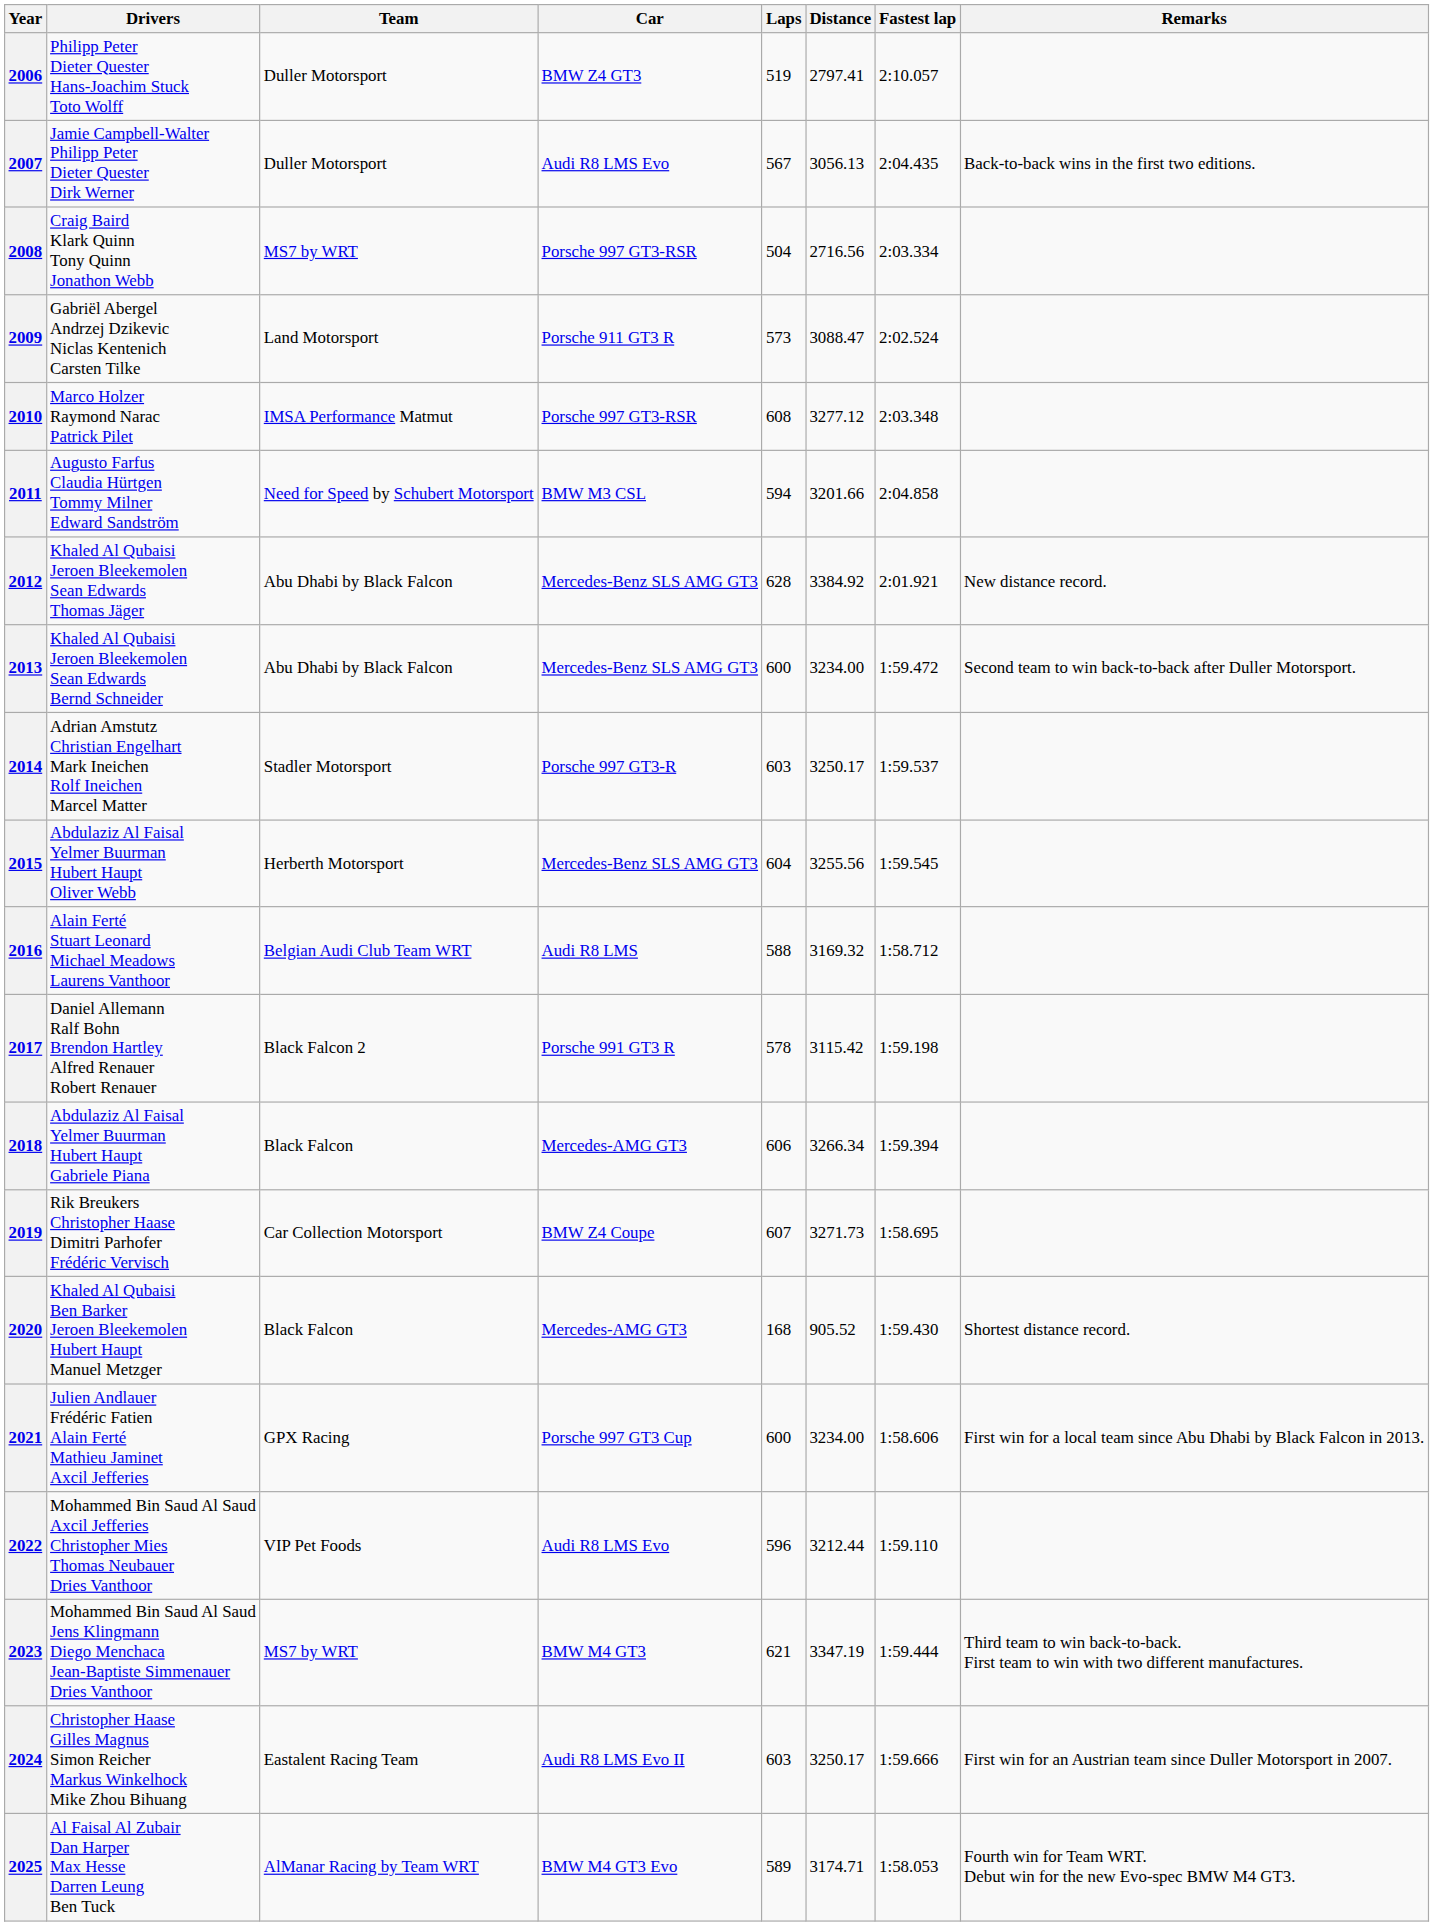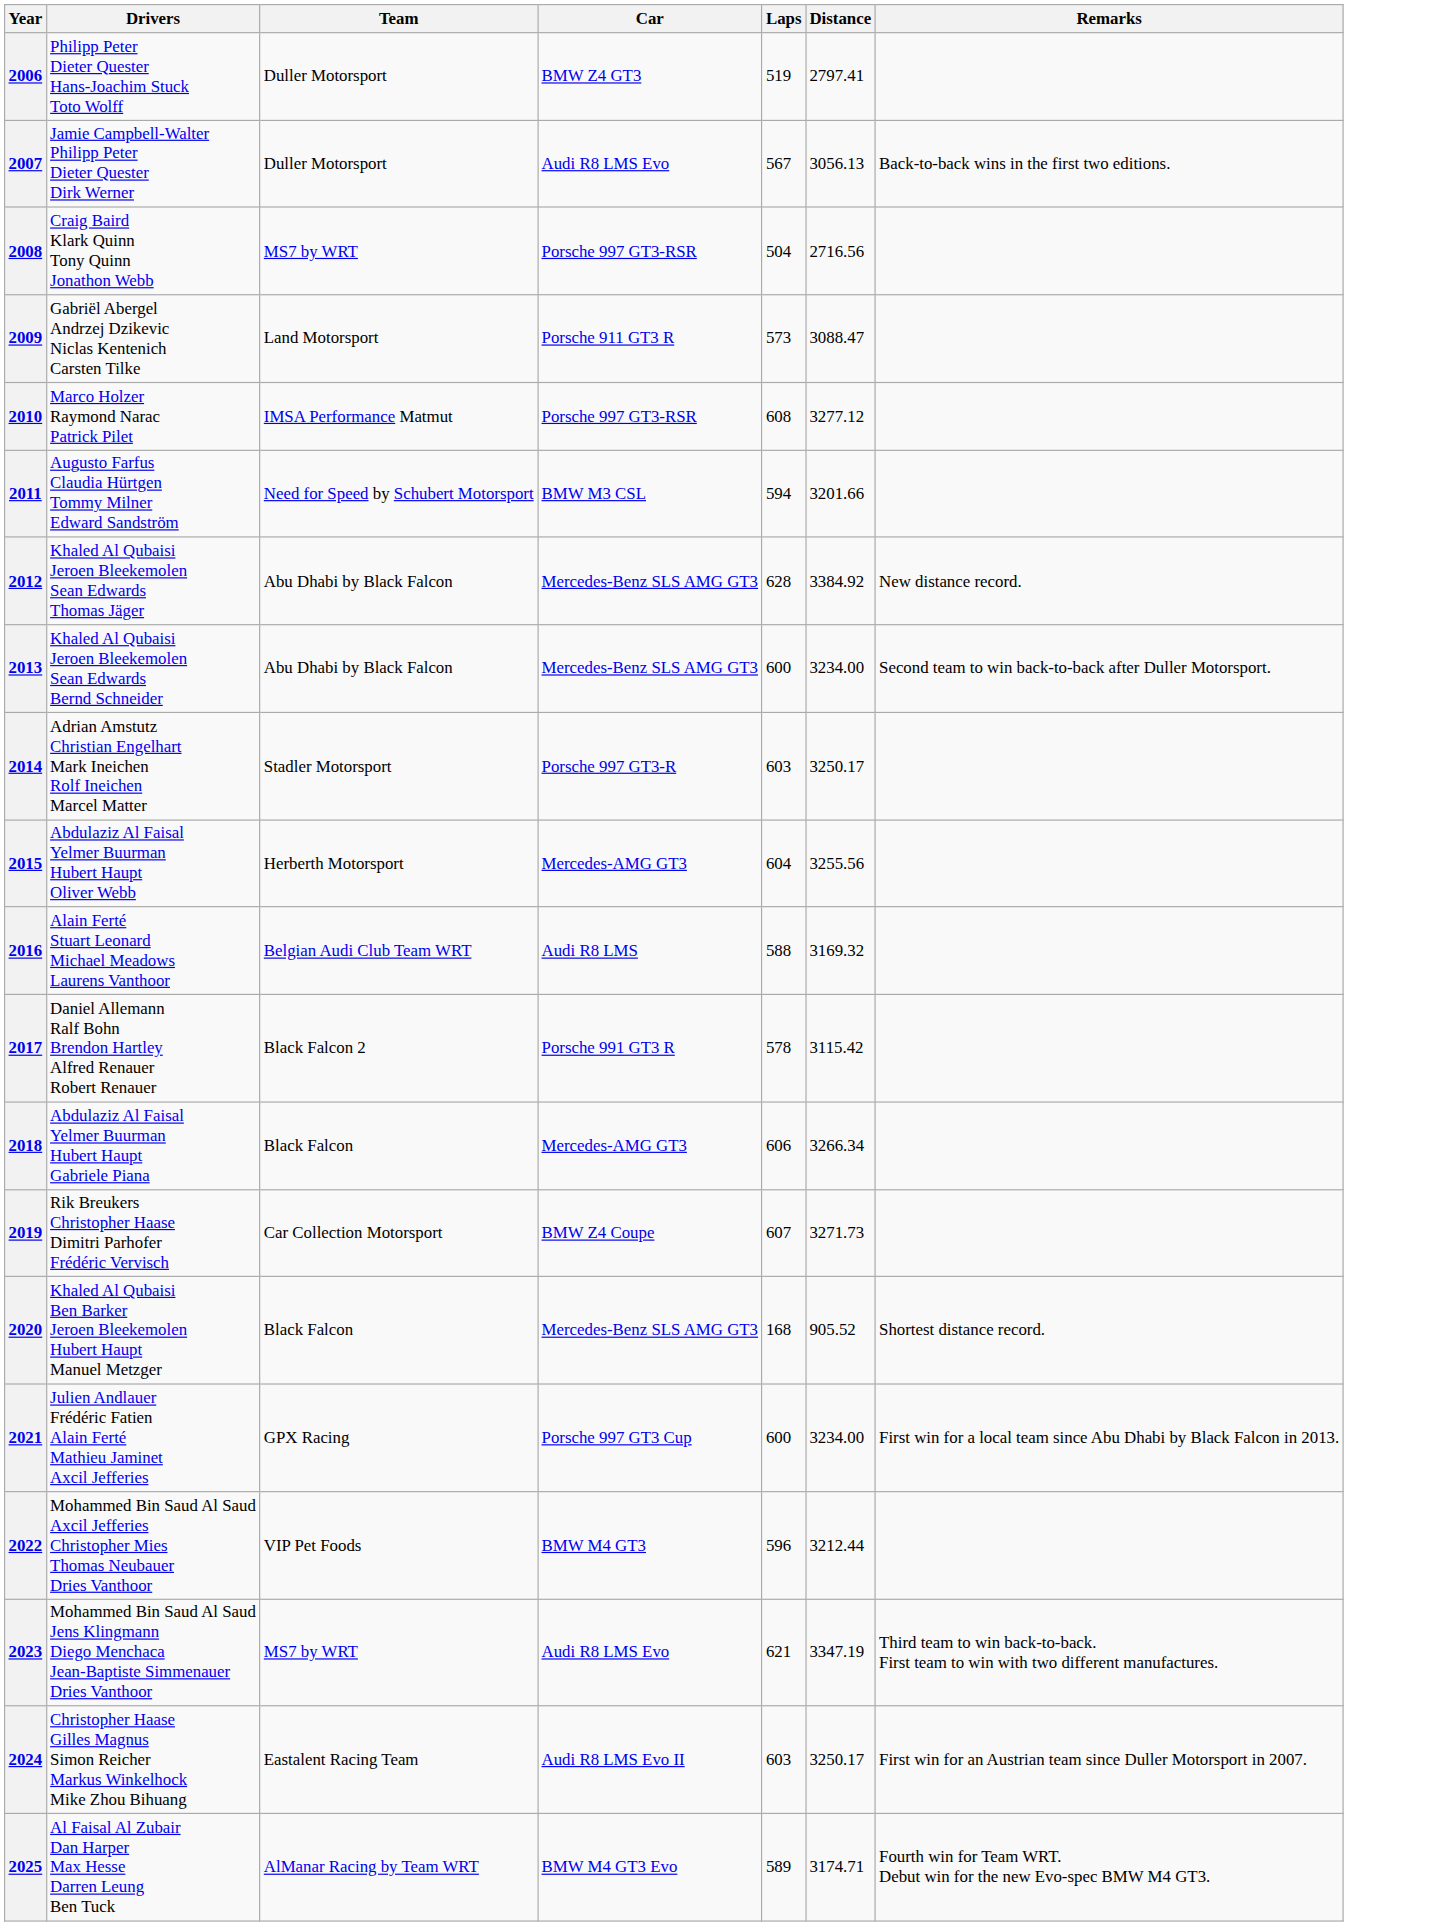 <table class="wikitable sortable" style="font-size: 90%;">
 <tr>
 <th>Year</th>
 <th>Drivers</th>
 <th>Team</th>
 <th>Car</th>
 <th>Laps</th>
 <th>Distance</th>
-<th>Fastest lap</th>
 <th>Remarks</th>
 </tr>
 <tr>
 <th><a href='#'>2006</a></th>
 <td> <a href='#'>Philipp Peter</a><br> <a href='#'>Dieter Quester</a><br> <a href='#'>Hans-Joachim Stuck</a><br> <a href='#'>Toto Wolff</a></td>
 <td> Duller Motorsport</td>
 <td><a href='#'>BMW Z4 GT3</a></td>
 <td>519</td>
 <td>2797.41</td>
-<td>2:10.057</td>
 <td></td>
 </tr>
 <tr>
 <th><a href='#'>2007</a></th>
 <td> <a href='#'>Jamie Campbell-Walter</a><br> <a href='#'>Philipp Peter</a><br> <a href='#'>Dieter Quester</a><br> <a href='#'>Dirk Werner</a></td>
 <td> Duller Motorsport</td>
 <td><a href='#'>Audi R8 LMS Evo</a></td>
 <td>567</td>
 <td>3056.13</td>
-<td>2:04.435</td>
 <td>Back-to-back wins in the first two editions.</td>
 </tr>
 <tr>
 <th><a href='#'>2008</a></th>
 <td> <a href='#'>Craig Baird</a><br> Klark Quinn<br> Tony Quinn<br> <a href='#'>Jonathon Webb</a></td>
 <td> <a href='#'>MS7 by WRT</a></td>
 <td><a href='#'>Porsche 997 GT3-RSR</a></td>
 <td>504</td>
 <td>2716.56</td>
-<td>2:03.334</td>
 <td></td>
 </tr>
 <tr>
 <th><a href='#'>2009</a></th>
 <td> Gabriël Abergel<br> Andrzej Dzikevic<br> Niclas Kentenich<br> Carsten Tilke</td>
 <td> Land Motorsport</td>
 <td><a href='#'>Porsche 911 GT3 R</a></td>
 <td>573</td>
 <td>3088.47</td>
-<td>2:02.524</td>
 <td></td>
 </tr>
 <tr>
 <th><a href='#'>2010</a></th>
 <td> <a href='#'>Marco Holzer</a><br> Raymond Narac<br> <a href='#'>Patrick Pilet</a></td>
 <td> <a href='#'>IMSA Performance</a> Matmut</td>
 <td><a href='#'>Porsche 997 GT3-RSR</a></td>
 <td>608</td>
 <td>3277.12</td>
-<td>2:03.348</td>
 <td></td>
 </tr>
 <tr>
 <th><a href='#'>2011</a></th>
 <td> <a href='#'>Augusto Farfus</a><br> <a href='#'>Claudia Hürtgen</a><br> <a href='#'>Tommy Milner</a><br> <a href='#'>Edward Sandström</a></td>
 <td> <a href='#'>Need for Speed</a> by <a href='#'>Schubert Motorsport</a></td>
 <td><a href='#'>BMW M3 CSL</a></td>
 <td>594</td>
 <td>3201.66</td>
-<td>2:04.858</td>
 <td></td>
 </tr>
 <tr>
 <th><a href='#'>2012</a></th>
 <td> <a href='#'>Khaled Al Qubaisi</a><br> <a href='#'>Jeroen Bleekemolen</a><br> <a href='#'>Sean Edwards</a><br> <a href='#'>Thomas Jäger</a></td>
 <td> Abu Dhabi by Black Falcon</td>
 <td><a href='#'>Mercedes-Benz SLS AMG GT3</a></td>
 <td>628</td>
 <td>3384.92</td>
-<td>2:01.921</td>
 <td>New distance record.</td>
 </tr>
 <tr>
 <th><a href='#'>2013</a></th>
 <td> <a href='#'>Khaled Al Qubaisi</a><br> <a href='#'>Jeroen Bleekemolen</a><br> <a href='#'>Sean Edwards</a><br> <a href='#'>Bernd Schneider</a></td>
 <td> Abu Dhabi by Black Falcon</td>
 <td><a href='#'>Mercedes-Benz SLS AMG GT3</a></td>
 <td>600</td>
 <td>3234.00</td>
-<td>1:59.472</td>
 <td>Second team to win back-to-back after Duller Motorsport.</td>
 </tr>
 <tr>
 <th><a href='#'>2014</a></th>
 <td> Adrian Amstutz<br> <a href='#'>Christian Engelhart</a><br> Mark Ineichen<br> <a href='#'>Rolf Ineichen</a><br> Marcel Matter</td>
 <td> Stadler Motorsport</td>
 <td><a href='#'>Porsche 997 GT3-R</a></td>
 <td>603</td>
 <td>3250.17</td>
-<td>1:59.537</td>
 <td></td>
 </tr>
 <tr>
 <th><a href='#'>2015</a></th>
 <td> <a href='#'>Abdulaziz Al Faisal</a><br> <a href='#'>Yelmer Buurman</a><br> <a href='#'>Hubert Haupt</a><br> <a href='#'>Oliver Webb</a></td>
 <td> Herberth Motorsport</td>
-<td><a href='#'>Mercedes-Benz SLS AMG GT3</a></td>
+<td><a href='#'>Mercedes-AMG GT3</a></td>
 <td>604</td>
 <td>3255.56</td>
-<td>1:59.545</td>
 <td></td>
 </tr>
 <tr>
 <th><a href='#'>2016</a></th>
 <td> <a href='#'>Alain Ferté</a><br> <a href='#'>Stuart Leonard</a><br> <a href='#'>Michael Meadows</a><br> <a href='#'>Laurens Vanthoor</a></td>
 <td> <a href='#'>Belgian Audi Club Team WRT</a></td>
 <td><a href='#'>Audi R8 LMS</a></td>
 <td>588</td>
 <td>3169.32</td>
-<td>1:58.712</td>
 <td></td>
 </tr>
 <tr>
 <th><a href='#'>2017</a></th>
 <td> Daniel Allemann<br> Ralf Bohn<br> <a href='#'>Brendon Hartley</a><br> Alfred Renauer<br> Robert Renauer</td>
 <td> Black Falcon 2</td>
 <td><a href='#'>Porsche 991 GT3 R</a></td>
 <td>578</td>
 <td>3115.42</td>
-<td>1:59.198</td>
 <td></td>
 </tr>
 <tr>
 <th><a href='#'>2018</a></th>
 <td> <a href='#'>Abdulaziz Al Faisal</a><br> <a href='#'>Yelmer Buurman</a><br> <a href='#'>Hubert Haupt</a><br> <a href='#'>Gabriele Piana</a></td>
 <td> Black Falcon</td>
 <td><a href='#'>Mercedes-AMG GT3</a></td>
 <td>606</td>
 <td>3266.34</td>
-<td>1:59.394</td>
 <td></td>
 </tr>
 <tr>
 <th><a href='#'>2019</a></th>
 <td> Rik Breukers<br> <a href='#'>Christopher Haase</a><br> Dimitri Parhofer<br> <a href='#'>Frédéric Vervisch</a></td>
 <td> Car Collection Motorsport</td>
 <td><a href='#'>BMW Z4 Coupe</a></td>
 <td>607</td>
 <td>3271.73</td>
-<td>1:58.695</td>
 <td></td>
 </tr>
 <tr>
 <th><a href='#'>2020</a></th>
 <td> <a href='#'>Khaled Al Qubaisi</a><br> <a href='#'>Ben Barker</a><br> <a href='#'>Jeroen Bleekemolen</a><br> <a href='#'>Hubert Haupt</a><br> Manuel Metzger</td>
 <td> Black Falcon</td>
-<td><a href='#'>Mercedes-AMG GT3</a></td>
+<td><a href='#'>Mercedes-Benz SLS AMG GT3</a></td>
 <td>168</td>
 <td>905.52</td>
-<td>1:59.430</td>
 <td>Shortest distance record.</td>
 </tr>
 <tr>
 <th><a href='#'>2021</a></th>
 <td> <a href='#'>Julien Andlauer</a><br> Frédéric Fatien<br> <a href='#'>Alain Ferté</a><br> <a href='#'>Mathieu Jaminet</a><br> <a href='#'>Axcil Jefferies</a></td>
 <td> GPX Racing</td>
 <td><a href='#'>Porsche 997 GT3 Cup</a></td>
 <td>600</td>
 <td>3234.00</td>
-<td>1:58.606</td>
 <td>First win for a local team since Abu Dhabi by Black Falcon in 2013.</td>
 </tr>
 <tr>
 <th><a href='#'>2022</a></th>
 <td> Mohammed Bin Saud Al Saud<br> <a href='#'>Axcil Jefferies</a><br> <a href='#'>Christopher Mies</a><br> <a href='#'>Thomas Neubauer</a><br> <a href='#'>Dries Vanthoor</a></td>
 <td> VIP Pet Foods</td>
-<td><a href='#'>Audi R8 LMS Evo</a></td>
+<td><a href='#'>BMW M4 GT3</a></td>
 <td>596</td>
 <td>3212.44</td>
-<td>1:59.110</td>
 <td></td>
 </tr>
 <tr>
 <th><a href='#'>2023</a></th>
 <td> Mohammed Bin Saud Al Saud<br> <a href='#'>Jens Klingmann</a><br> <a href='#'>Diego Menchaca</a><br> <a href='#'>Jean-Baptiste Simmenauer</a><br> <a href='#'>Dries Vanthoor</a></td>
 <td> <a href='#'>MS7 by WRT</a></td>
-<td><a href='#'>BMW M4 GT3</a></td>
+<td><a href='#'>Audi R8 LMS Evo</a></td>
 <td>621</td>
 <td>3347.19</td>
-<td>1:59.444</td>
 <td>Third team to win back-to-back. <br> First team to win with two different manufactures.</td>
 </tr>
 <tr>
 <th><a href='#'>2024</a></th>
 <td> <a href='#'>Christopher Haase</a><br> <a href='#'>Gilles Magnus</a><br> Simon Reicher<br> <a href='#'>Markus Winkelhock</a><br> Mike Zhou Bihuang</td>
 <td> Eastalent Racing Team</td>
 <td><a href='#'>Audi R8 LMS Evo II</a></td>
 <td>603</td>
 <td>3250.17</td>
-<td>1:59.666</td>
 <td>First win for an Austrian team since Duller Motorsport in 2007.</td>
 </tr>
 <tr>
 <th><a href='#'>2025</a></th>
 <td> <a href='#'>Al Faisal Al Zubair</a><br> <a href='#'>Dan Harper</a><br> <a href='#'>Max Hesse</a><br> <a href='#'>Darren Leung</a><br> Ben Tuck</td>
 <td> <a href='#'>AlManar Racing by Team WRT</a></td>
 <td><a href='#'>BMW M4 GT3 Evo</a></td>
 <td>589</td>
 <td>3174.71</td>
-<td>1:58.053</td>
 <td>Fourth win for Team WRT. <br> Debut win for the new Evo-spec BMW M4 GT3.</td>
 </tr>
 </table>
